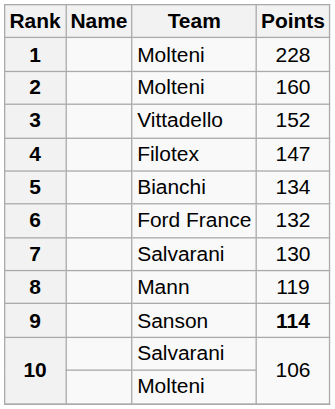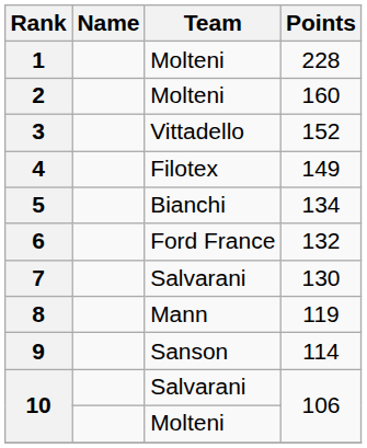 <table class="wikitable">
 <tr>
 <th>Rank</th>
 <th>Name</th>
 <th>Team</th>
 <th>Points</th>
 </tr>
 <tr>
 <th style="text-align:center">1</th>
 <td> </td>
 <td>Molteni</td>
 <td style="text-align:center">228</td>
 </tr>
 <tr>
 <th style="text-align:center">2</th>
 <td></td>
 <td>Molteni</td>
 <td style="text-align:center">160</td>
 </tr>
 <tr>
 <th style="text-align:center">3</th>
 <td></td>
 <td>Vittadello</td>
 <td style="text-align:center">152</td>
 </tr>
 <tr>
 <th style="text-align:center">4</th>
 <td></td>
 <td>Filotex</td>
-<td style="text-align:center">147</td>
+<td style="text-align:center">149</td>
 </tr>
 <tr>
 <th style="text-align:center">5</th>
 <td></td>
 <td>Bianchi</td>
 <td style="text-align:center">134</td>
 </tr>
 <tr>
 <th style="text-align:center">6</th>
 <td></td>
 <td>Ford France</td>
 <td style="text-align:center">132</td>
 </tr>
 <tr>
 <th style="text-align:center">7</th>
 <td></td>
 <td>Salvarani</td>
 <td style="text-align:center">130</td>
 </tr>
 <tr>
 <th style="text-align:center">8</th>
 <td></td>
 <td>Mann</td>
 <td style="text-align:center">119</td>
 </tr>
 <tr>
 <th style="text-align:center">9</th>
 <td></td>
 <td>Sanson</td>
-<td style="text-align:center"><strong>114</strong></td>
+<td style="text-align:center">114</td>
 </tr>
 <tr>
 <th style="text-align:center" rowspan="2">10</th>
 <td></td>
 <td>Salvarani</td>
 <td style="text-align:center" rowspan="2">106</td>
 </tr>
 <tr>
 <td></td>
 <td>Molteni</td>
 </tr>
 <tr>
 </tr>
 </table>
